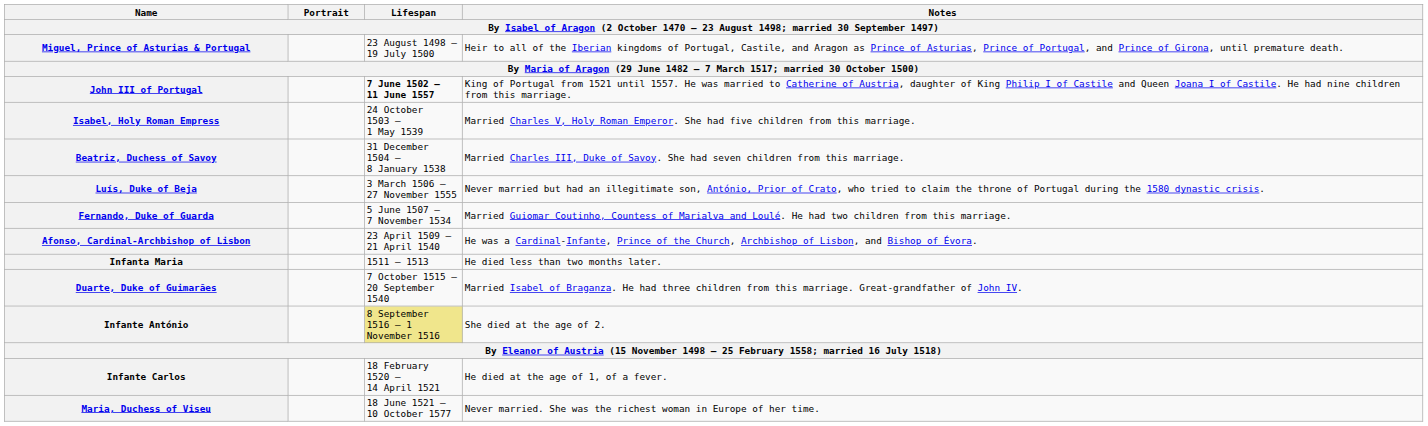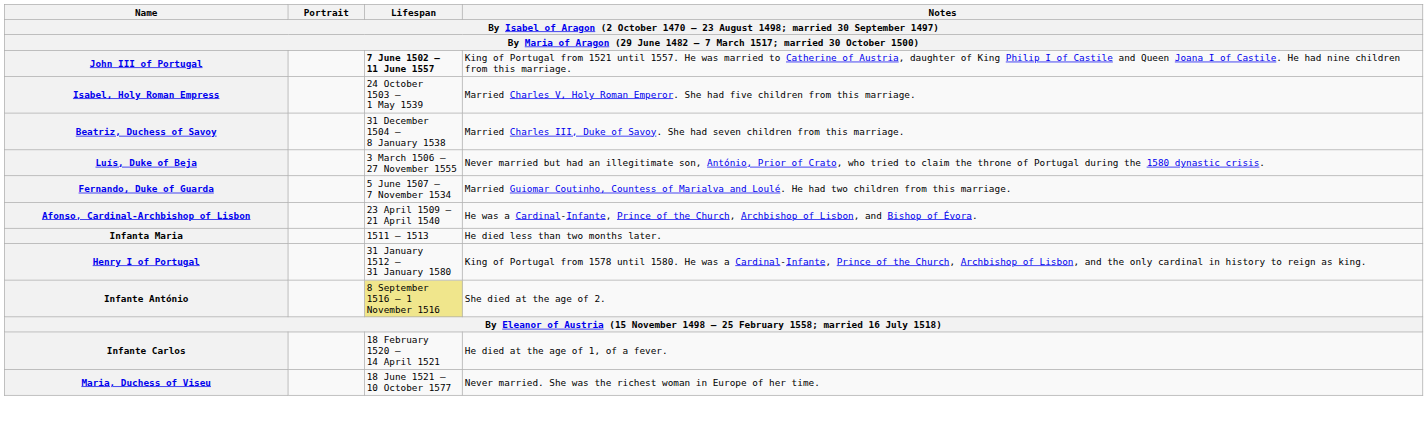 <table class="wikitable plainrowheaders">
 <tr>
 <th scope="col" style="width:  20%;">Name</th>
 <th scope="col" style="width: 100px;">Portrait</th>
 <th scope="col" style="width:  10em;">Lifespan</th>
 <th scope="col">Notes</th>
 </tr>
 <tr>
 <th scope="col" colspan="4">By <a href='#'>Isabel of Aragon</a> (2 October 1470 – 23 August 1498; married 30 September 1497)</th>
-</tr>
-<tr>
-<th scope="row"><a href='#'>Miguel, Prince of Asturias & Portugal</a></th>
-<td></td>
-<td>23 August 1498 – <br> 19 July 1500</td>
-<td>Heir to all of the <a href='#'>Iberian</a> kingdoms of Portugal, Castile, and Aragon as <a href='#'>Prince of Asturias</a>, <a href='#'>Prince of Portugal</a>, and <a href='#'>Prince of Girona</a>, until premature death.</td>
 </tr>
 <tr>
 <th scope="col" colspan="4">By <a href='#'>Maria of Aragon</a> (29 June 1482 – 7 March 1517; married 30 October 1500)</th>
 </tr>
 <tr>
 <th scope="row"><a href='#'>John III of Portugal</a></th>
 <td></td>
 <td><strong>7 June 1502 – <br> 11 June 1557</strong></td>
 <td>King of Portugal from 1521 until 1557. He was married to <a href='#'>Catherine of Austria</a>, daughter of King <a href='#'>Philip I of Castile</a> and Queen <a href='#'>Joana I of Castile</a>. He had nine children from this marriage.</td>
 </tr>
 <tr>
 <th scope="row"><a href='#'>Isabel, Holy Roman Empress</a></th>
 <td></td>
 <td>24 October 1503 – <br> 1 May 1539</td>
 <td>Married <a href='#'>Charles V, Holy Roman Emperor</a>. She had five children from this marriage.</td>
 </tr>
 <tr>
 <th scope="row"><a href='#'>Beatriz, Duchess of Savoy</a></th>
 <td></td>
 <td>31 December 1504 – <br> 8 January 1538</td>
 <td>Married <a href='#'>Charles III, Duke of Savoy</a>. She had seven children from this marriage.</td>
 </tr>
 <tr>
 <th scope="row"><a href='#'>Luís, Duke of Beja</a></th>
 <td></td>
 <td>3 March 1506 – <br> 27 November 1555</td>
 <td>Never married but had an illegitimate son, <a href='#'>António, Prior of Crato</a>, who tried to claim the throne of Portugal during the <a href='#'>1580 dynastic crisis</a>.</td>
 </tr>
 <tr>
 <th scope="row"><a href='#'>Fernando, Duke of Guarda</a></th>
 <td></td>
 <td>5 June 1507 – <br> 7 November 1534</td>
 <td>Married <a href='#'>Guiomar Coutinho, Countess of Marialva and Loulé</a>. He had two children from this marriage.</td>
 </tr>
 <tr>
 <th scope="row"><a href='#'>Afonso, Cardinal-Archbishop of Lisbon</a></th>
 <td></td>
 <td>23 April 1509 – <br> 21 April 1540</td>
 <td>He was a <a href='#'>Cardinal</a>-<a href='#'>Infante</a>, <a href='#'>Prince of the Church</a>, <a href='#'>Archbishop of Lisbon</a>, and <a href='#'>Bishop of Évora</a>.</td>
 </tr>
 <tr>
 <th scope="row">Infanta Maria</th>
 <td></td>
 <td>1511 – 1513</td>
 <td>He died less than two months later.</td>
 </tr>
 <tr>
-<th scope="row"><a href='#'>Duarte, Duke of Guimarães</a></th>
+<th scope="row"><a href='#'>Henry I of Portugal</a></th>
 <td></td>
-<td>7 October 1515 – <br> 20 September 1540</td>
-<td>Married <a href='#'>Isabel of Braganza</a>. He had three children from this marriage. Great-grandfather of <a href='#'>John IV</a>.</td>
+<td>31 January 1512 – <br> 31 January 1580</td>
+<td>King of Portugal from 1578 until 1580. He was a <a href='#'>Cardinal</a>-<a href='#'>Infante</a>, <a href='#'>Prince of the Church</a>, <a href='#'>Archbishop of Lisbon</a>, and the only cardinal in history to reign as king.</td>
 </tr>
 <tr>
 <th scope="row">Infante António</th>
 <td></td>
 <td style="background: khaki;">8 September 1516 – 1 November 1516</td>
 <td>She died at the age of 2.</td>
 </tr>
 <tr>
 <th scope="col" colspan="4">By <a href='#'>Eleanor of Austria</a> (15 November 1498 – 25 February 1558; married 16 July 1518)</th>
 </tr>
 <tr>
 <th scope="row">Infante Carlos</th>
 <td></td>
 <td>18 February 1520 – <br> 14 April 1521</td>
 <td>He died at the age of 1, of a fever.</td>
 </tr>
 <tr>
 <th scope="row"><a href='#'>Maria, Duchess of Viseu</a></th>
 <td></td>
 <td>18 June 1521 – <br> 10 October 1577</td>
 <td>Never married. She was the richest woman in Europe of her time.</td>
 </tr>
 </table>
